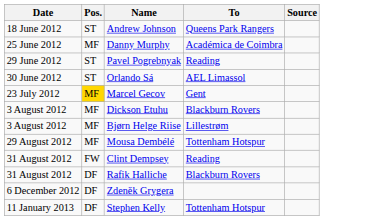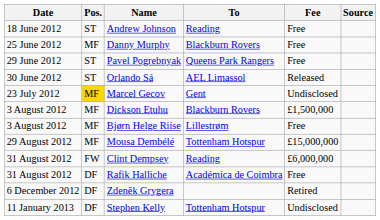 <table class="wikitable" style="text-align:left">
 <tr>
 <th>Date</th>
 <th>Pos.</th>
 <th>Name</th>
 <th>To</th>
+<th>Fee</th>
 <th>Source</th>
 </tr>
 <tr>
 <td>18 June 2012</td>
 <td>ST</td>
 <td> <a href='#'>Andrew Johnson</a></td>
-<td> <a href='#'>Queens Park Rangers</a></td>
+<td> <a href='#'>Reading</a></td>
+<td>Free</td>
 <td></td>
 </tr>
 <tr>
 <td>25 June 2012</td>
 <td>MF</td>
 <td> <a href='#'>Danny Murphy</a></td>
-<td> <a href='#'>Académica de Coimbra</a></td>
+<td> <a href='#'>Blackburn Rovers</a></td>
+<td>Free</td>
 <td></td>
 </tr>
 <tr>
 <td>29 June 2012</td>
 <td>ST</td>
 <td> <a href='#'>Pavel Pogrebnyak</a></td>
-<td> <a href='#'>Reading</a></td>
+<td> <a href='#'>Queens Park Rangers</a></td>
+<td>Free</td>
 <td></td>
 </tr>
 <tr>
 <td>30 June 2012</td>
 <td>ST</td>
 <td> <a href='#'>Orlando Sá</a></td>
 <td> <a href='#'>AEL Limassol</a></td>
+<td>Released</td>
 <td></td>
 </tr>
 <tr>
 <td>23 July 2012</td>
 <td style="background: gold;">MF</td>
 <td> <a href='#'>Marcel Gecov</a></td>
 <td> <a href='#'>Gent</a></td>
+<td>Undisclosed</td>
 <td></td>
 </tr>
 <tr>
 <td>3 August 2012</td>
 <td>MF</td>
 <td> <a href='#'>Dickson Etuhu</a></td>
 <td> <a href='#'>Blackburn Rovers</a></td>
+<td>£1,500,000</td>
 <td></td>
 </tr>
 <tr>
 <td>3 August 2012</td>
 <td>MF</td>
 <td> <a href='#'>Bjørn Helge Riise</a></td>
 <td> <a href='#'>Lillestrøm</a></td>
+<td>Free</td>
 <td></td>
 </tr>
 <tr>
 <td>29 August 2012</td>
 <td>MF</td>
 <td> <a href='#'>Mousa Dembélé</a></td>
 <td> <a href='#'>Tottenham Hotspur</a></td>
+<td>£15,000,000</td>
 <td></td>
 </tr>
 <tr>
 <td>31 August 2012</td>
 <td>FW</td>
 <td> <a href='#'>Clint Dempsey</a></td>
 <td> <a href='#'>Reading</a></td>
+<td>£6,000,000</td>
 <td></td>
 </tr>
 <tr>
 <td>31 August 2012</td>
 <td>DF</td>
 <td> <a href='#'>Rafik Halliche</a></td>
-<td> <a href='#'>Blackburn Rovers</a></td>
+<td> <a href='#'>Académica de Coimbra</a></td>
+<td>Free</td>
 <td></td>
 </tr>
 <tr>
 <td>6 December 2012</td>
 <td>DF</td>
 <td> <a href='#'>Zdeněk Grygera</a></td>
 <td></td>
+<td>Retired</td>
 <td></td>
 </tr>
 <tr>
 <td>11 January 2013</td>
 <td>DF</td>
 <td> <a href='#'>Stephen Kelly</a></td>
 <td> <a href='#'>Tottenham Hotspur</a></td>
+<td>Undisclosed</td>
 <td></td>
 </tr>
 </table>
